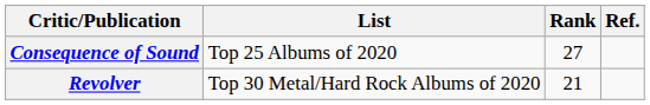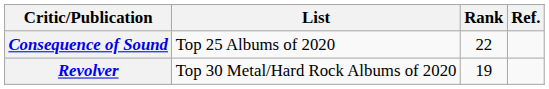 <table class="wikitable plainrowheaders">
 <tr>
 <th>Critic/Publication</th>
 <th>List</th>
 <th>Rank</th>
 <th>Ref.</th>
 </tr>
 <tr>
 <th scope="row"><em><a href='#'>Consequence of Sound</a></em></th>
 <td>Top 25 Albums of 2020</td>
-<td style="text-align:center;">27</td>
+<td style="text-align:center;">22</td>
 <td style="text-align:center;"></td>
 </tr>
 <tr>
 <th scope="row"><em><a href='#'>Revolver</a></em></th>
 <td>Top 30 Metal/Hard Rock Albums of 2020</td>
-<td style="text-align:center;">21</td>
+<td style="text-align:center;">19</td>
 <td style="text-align:center;"></td>
 </tr>
 </table>
